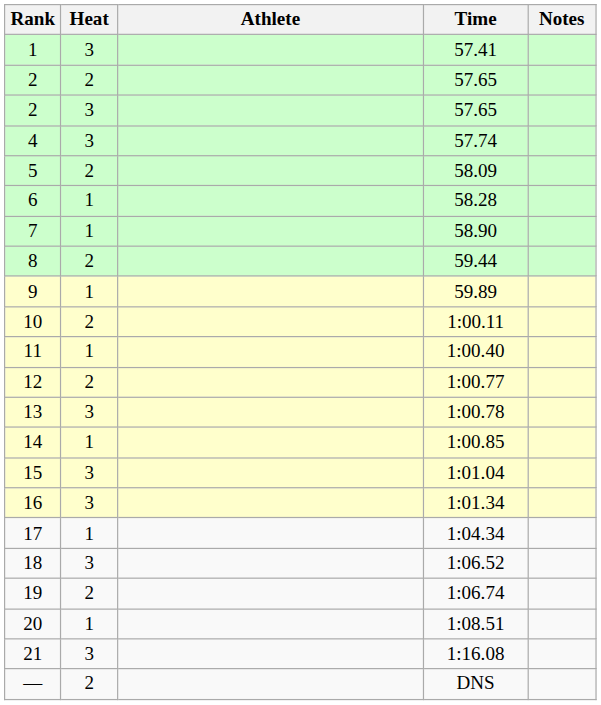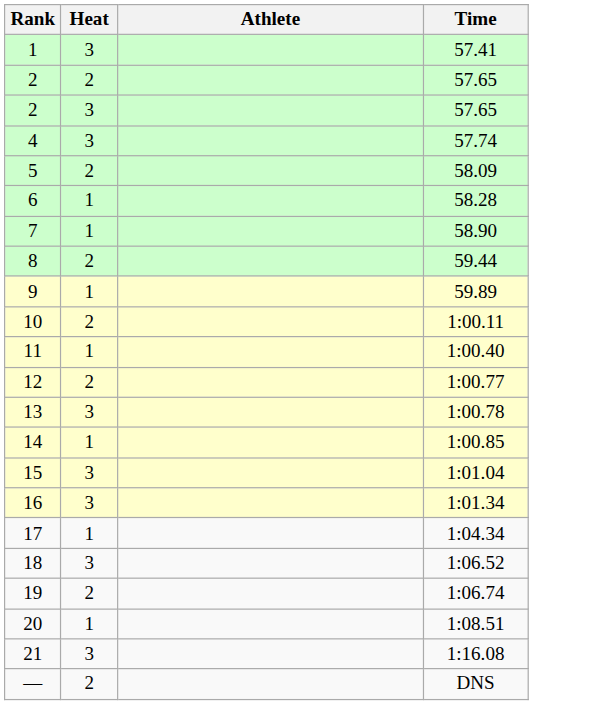 <table class="wikitable" style="text-align:center">
 <tr>
 <th width=40>Rank</th>
 <th width=40>Heat</th>
 <th width=250>Athlete</th>
 <th width=80>Time</th>
-<th width=50>Notes</th>
 </tr>
 <tr bgcolor="ccffcc">
 <td>1</td>
 <td>3</td>
 <td align=left></td>
 <td>57.41</td>
-<td></td>
 </tr>
 <tr bgcolor="ccffcc">
 <td>2</td>
 <td>2</td>
 <td align=left></td>
 <td>57.65</td>
-<td></td>
 </tr>
 <tr bgcolor="ccffcc">
 <td>2</td>
 <td>3</td>
 <td align=left></td>
 <td>57.65</td>
-<td></td>
 </tr>
 <tr bgcolor="ccffcc">
 <td>4</td>
 <td>3</td>
 <td align=left></td>
 <td>57.74</td>
-<td></td>
 </tr>
 <tr bgcolor="ccffcc">
 <td>5</td>
 <td>2</td>
 <td align=left></td>
 <td>58.09</td>
-<td></td>
 </tr>
 <tr bgcolor="ccffcc">
 <td>6</td>
 <td>1</td>
 <td align=left></td>
 <td>58.28</td>
-<td></td>
 </tr>
 <tr bgcolor="ccffcc">
 <td>7</td>
 <td>1</td>
 <td align=left></td>
 <td>58.90</td>
-<td></td>
 </tr>
 <tr bgcolor="ccffcc">
 <td>8</td>
 <td>2</td>
 <td align=left></td>
 <td>59.44</td>
-<td></td>
 </tr>
 <tr bgcolor="ffffcc">
 <td>9</td>
 <td>1</td>
 <td align=left></td>
 <td>59.89</td>
-<td></td>
 </tr>
 <tr bgcolor="ffffcc">
 <td>10</td>
 <td>2</td>
 <td align=left></td>
 <td>1:00.11</td>
-<td></td>
 </tr>
 <tr bgcolor="ffffcc">
 <td>11</td>
 <td>1</td>
 <td align=left></td>
 <td>1:00.40</td>
-<td></td>
 </tr>
 <tr bgcolor="ffffcc">
 <td>12</td>
 <td>2</td>
 <td align=left></td>
 <td>1:00.77</td>
-<td></td>
 </tr>
 <tr bgcolor="ffffcc">
 <td>13</td>
 <td>3</td>
 <td align=left></td>
 <td>1:00.78</td>
-<td></td>
 </tr>
 <tr bgcolor="ffffcc">
 <td>14</td>
 <td>1</td>
 <td align=left></td>
 <td>1:00.85</td>
-<td></td>
 </tr>
 <tr bgcolor="ffffcc">
 <td>15</td>
 <td>3</td>
 <td align=left></td>
 <td>1:01.04</td>
-<td></td>
 </tr>
 <tr bgcolor="ffffcc">
 <td>16</td>
 <td>3</td>
 <td align=left></td>
 <td>1:01.34</td>
-<td></td>
 </tr>
 <tr>
 <td>17</td>
 <td>1</td>
 <td align=left></td>
 <td>1:04.34</td>
-<td></td>
 </tr>
 <tr>
 <td>18</td>
 <td>3</td>
 <td align=left></td>
 <td>1:06.52</td>
-<td></td>
 </tr>
 <tr>
 <td>19</td>
 <td>2</td>
 <td align=left></td>
 <td>1:06.74</td>
-<td></td>
 </tr>
 <tr>
 <td>20</td>
 <td>1</td>
 <td align=left></td>
 <td>1:08.51</td>
-<td></td>
 </tr>
 <tr>
 <td>21</td>
 <td>3</td>
 <td align=left></td>
 <td>1:16.08</td>
-<td></td>
 </tr>
 <tr>
 <td>—</td>
 <td>2</td>
 <td align=left></td>
 <td>DNS</td>
-<td></td>
 </tr>
 </table>
